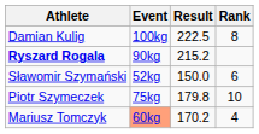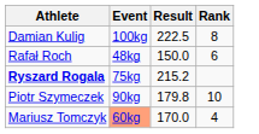 <table class=wikitable style="font-size:90%">
 <tr>
 <th>Athlete</th>
 <th>Event</th>
 <th>Result</th>
 <th>Rank</th>
 </tr>
 <tr>
 <td><a href='#'>Damian Kulig</a></td>
 <td><a href='#'>100kg</a></td>
 <td style="text-align:center;">222.5</td>
 <td style="text-align:center;">8</td>
 </tr>
 <tr>
+<td><a href='#'>Rafał Roch</a></td>
+<td><a href='#'>48kg</a></td>
+<td style="text-align:center;">150.0</td>
+<td style="text-align:center;">6</td>
+</tr>
+<tr>
 <td><strong><a href='#'>Ryszard Rogala</a></strong></td>
-<td><a href='#'>90kg</a></td>
+<td><a href='#'>75kg</a></td>
 <td style="text-align:center;">215.2</td>
 <td style="text-align:center;"></td>
 </tr>
 <tr>
-<td><a href='#'>Sławomir Szymański</a></td>
-<td><a href='#'>52kg</a></td>
-<td style="text-align:center;">150.0</td>
-<td style="text-align:center;">6</td>
-</tr>
-<tr>
 <td><a href='#'>Piotr Szymeczek</a></td>
-<td><a href='#'>75kg</a></td>
+<td><a href='#'>90kg</a></td>
 <td style="text-align:center;">179.8</td>
 <td style="text-align:center;">10</td>
 </tr>
 <tr>
 <td><a href='#'>Mariusz Tomczyk</a></td>
 <td style="background: lightsalmon;"><a href='#'>60kg</a></td>
-<td style="text-align:center;">170.2</td>
+<td style="text-align:center;">170.0</td>
 <td style="text-align:center;">4</td>
 </tr>
 </table>
